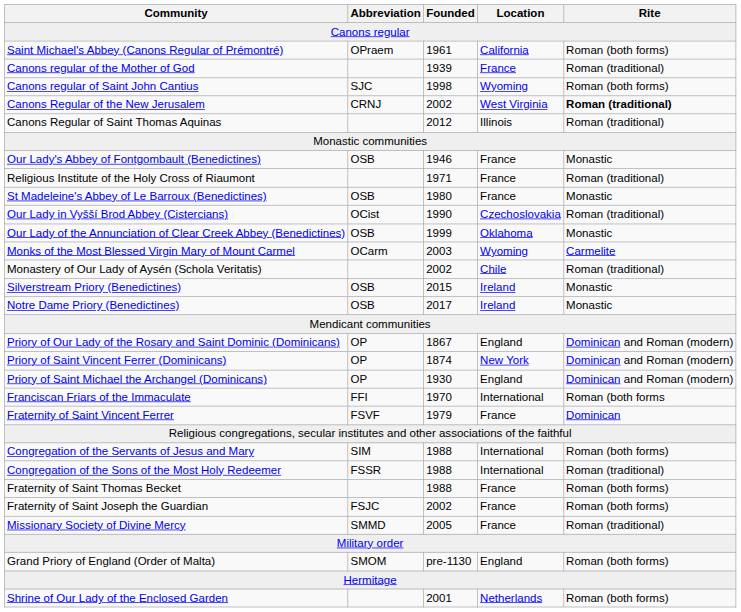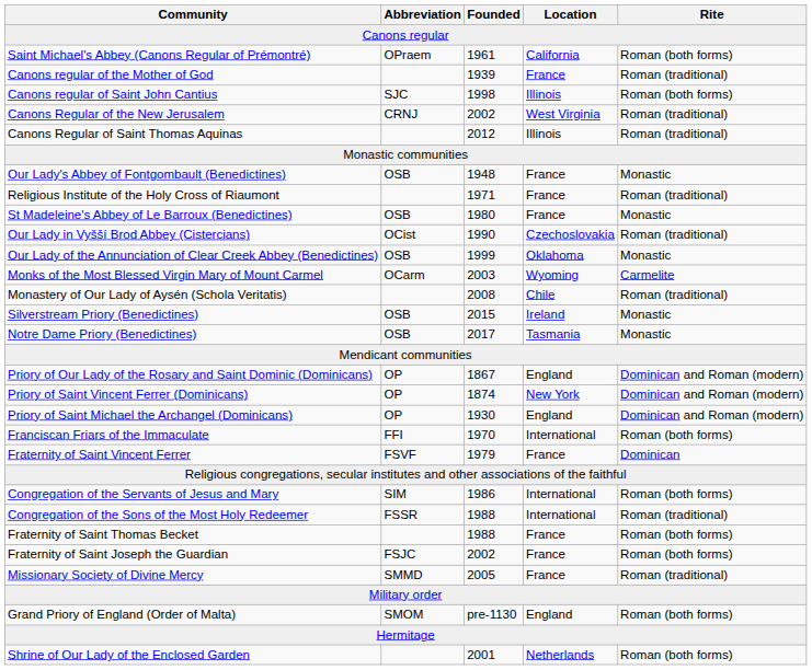 <table class="wikitable">
 <tr>
 <th>Community</th>
 <th>Abbreviation</th>
 <th>Founded</th>
 <th>Location</th>
 <th>Rite</th>
 </tr>
 <tr>
 <td colspan=6 bgcolor=#EFEFEF style="text-align: center"><a href='#'>Canons regular</a></td>
 </tr>
 <tr>
 <td><a href='#'>Saint Michael's Abbey (Canons Regular of Prémontré)</a></td>
 <td>OPraem</td>
 <td>1961</td>
 <td><a href='#'>California</a></td>
 <td>Roman (both forms)</td>
 </tr>
 <tr>
 <td><a href='#'>Canons regular of the Mother of God</a></td>
 <td></td>
 <td>1939</td>
 <td><a href='#'>France</a></td>
 <td>Roman (traditional)</td>
 </tr>
 <tr>
 <td><a href='#'>Canons regular of Saint John Cantius</a></td>
 <td>SJC</td>
 <td>1998</td>
-<td><a href='#'>Wyoming</a></td>
+<td><a href='#'>Illinois</a></td>
 <td>Roman (both forms)</td>
 </tr>
 <tr>
 <td><a href='#'>Canons Regular of the New Jerusalem</a></td>
 <td>CRNJ</td>
 <td>2002</td>
 <td><a href='#'>West Virginia</a></td>
-<td><strong>Roman (traditional)</strong></td>
+<td>Roman (traditional)</td>
 </tr>
 <tr>
 <td>Canons Regular of Saint Thomas Aquinas</td>
 <td></td>
 <td>2012</td>
 <td>Illinois</td>
 <td>Roman (traditional)</td>
 </tr>
 <tr>
 <td colspan=6 bgcolor=#EFEFEF style="text-align: center">Monastic communities</td>
 </tr>
 <tr>
 <td><a href='#'>Our Lady's Abbey of Fontgombault (Benedictines)</a></td>
 <td>OSB</td>
-<td>1946</td>
+<td>1948</td>
 <td>France</td>
 <td>Monastic</td>
 </tr>
 <tr>
 <td>Religious Institute of the Holy Cross of Riaumont</td>
 <td></td>
 <td>1971</td>
 <td>France</td>
 <td>Roman (traditional)</td>
 </tr>
 <tr>
 <td><a href='#'>St Madeleine's Abbey of Le Barroux (Benedictines)</a></td>
 <td>OSB</td>
 <td>1980</td>
 <td>France</td>
 <td>Monastic</td>
 </tr>
 <tr>
 <td><a href='#'>Our Lady in Vyšší Brod Abbey (Cistercians)</a></td>
 <td>OCist</td>
 <td>1990</td>
 <td><a href='#'>Czechoslovakia</a></td>
 <td>Roman (traditional)</td>
 </tr>
 <tr>
 <td><a href='#'>Our Lady of the Annunciation of Clear Creek Abbey (Benedictines)</a></td>
 <td>OSB</td>
 <td>1999</td>
 <td><a href='#'>Oklahoma</a></td>
 <td>Monastic</td>
 </tr>
 <tr>
 <td><a href='#'>Monks of the Most Blessed Virgin Mary of Mount Carmel</a></td>
 <td>OCarm</td>
 <td>2003</td>
 <td><a href='#'>Wyoming</a></td>
 <td><a href='#'>Carmelite</a></td>
 </tr>
 <tr>
 <td>Monastery of Our Lady of Aysén (Schola Veritatis)</td>
 <td></td>
-<td>2002</td>
+<td>2008</td>
 <td><a href='#'>Chile</a></td>
 <td>Roman (traditional)</td>
 </tr>
 <tr>
 <td><a href='#'>Silverstream Priory (Benedictines)</a></td>
 <td>OSB</td>
 <td>2015</td>
 <td><a href='#'>Ireland</a></td>
 <td>Monastic</td>
 </tr>
 <tr>
 <td><a href='#'>Notre Dame Priory (Benedictines)</a></td>
 <td>OSB</td>
 <td>2017</td>
-<td><a href='#'>Ireland</a></td>
+<td><a href='#'>Tasmania</a></td>
 <td>Monastic</td>
 </tr>
 <tr>
 <td colspan=6 bgcolor=#EFEFEF style="text-align: center">Mendicant communities</td>
 </tr>
 <tr>
 <td><a href='#'>Priory of Our Lady of the Rosary and Saint Dominic (Dominicans)</a></td>
 <td>OP</td>
 <td>1867</td>
 <td>England</td>
 <td><a href='#'>Dominican</a> and Roman (modern)</td>
 </tr>
 <tr>
 <td><a href='#'>Priory of Saint Vincent Ferrer (Dominicans)</a></td>
 <td>OP</td>
 <td>1874</td>
 <td><a href='#'>New York</a></td>
 <td><a href='#'>Dominican</a> and Roman (modern)</td>
 </tr>
 <tr>
 <td><a href='#'>Priory of Saint Michael the Archangel (Dominicans)</a></td>
 <td>OP</td>
 <td>1930</td>
 <td>England</td>
 <td><a href='#'>Dominican</a> and Roman (modern)</td>
 </tr>
 <tr>
 <td><a href='#'>Franciscan Friars of the Immaculate</a></td>
 <td>FFI</td>
 <td>1970</td>
 <td>International</td>
-<td>Roman (both forms</td>
+<td>Roman (both forms)</td>
 </tr>
 <tr>
 <td><a href='#'>Fraternity of Saint Vincent Ferrer</a></td>
 <td>FSVF</td>
 <td>1979</td>
 <td>France</td>
 <td><a href='#'>Dominican</a></td>
 </tr>
 <tr>
 <td colspan=6 bgcolor=#EFEFEF style="text-align: center">Religious congregations, secular institutes and other associations of the faithful</td>
 </tr>
 <tr>
 <td><a href='#'>Congregation of the Servants of Jesus and Mary</a></td>
 <td>SIM</td>
-<td>1988</td>
+<td>1986</td>
 <td>International</td>
 <td>Roman (both forms)</td>
 </tr>
 <tr>
 <td><a href='#'>Congregation of the Sons of the Most Holy Redeemer</a></td>
 <td>FSSR</td>
 <td>1988</td>
 <td>International</td>
 <td>Roman (traditional)</td>
 </tr>
 <tr>
 <td>Fraternity of Saint Thomas Becket</td>
 <td></td>
 <td>1988</td>
 <td>France</td>
 <td>Roman (both forms)</td>
 </tr>
 <tr>
 <td>Fraternity of Saint Joseph the Guardian</td>
 <td>FSJC</td>
 <td>2002</td>
 <td>France</td>
 <td>Roman (both forms)</td>
 </tr>
 <tr>
 <td><a href='#'>Missionary Society of Divine Mercy</a></td>
 <td>SMMD</td>
 <td>2005</td>
 <td>France</td>
 <td>Roman (traditional)</td>
 </tr>
 <tr>
 <td colspan=6 bgcolor=#EFEFEF style="text-align: center"><a href='#'>Military order</a></td>
 </tr>
 <tr>
 <td>Grand Priory of England (Order of Malta)</td>
 <td>SMOM</td>
 <td>pre-1130</td>
 <td>England</td>
 <td>Roman (both forms)</td>
 </tr>
 <tr>
 <td colspan=6 bgcolor=#EFEFEF style="text-align: center"><a href='#'>Hermitage</a></td>
 </tr>
 <tr>
 <td><a href='#'>Shrine of Our Lady of the Enclosed Garden</a></td>
 <td></td>
 <td>2001</td>
 <td><a href='#'>Netherlands</a></td>
 <td>Roman (both forms)</td>
 </tr>
 </table>
